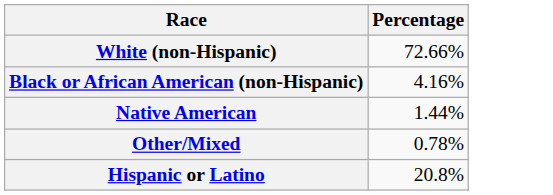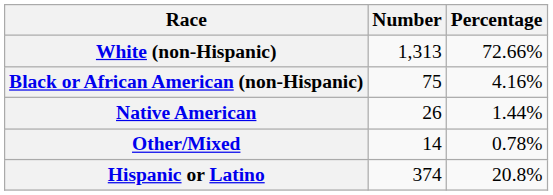 <table class="wikitable" style="text-align:right">
 <tr>
 <th scope="col">Race</th>
+<th scope="col">Number</th>
 <th scope="col">Percentage</th>
 </tr>
 <tr>
 <th scope="row"><a href='#'>White</a> (non-Hispanic)</th>
+<td>1,313</td>
 <td>72.66%</td>
 </tr>
 <tr>
 <th scope="row"><a href='#'>Black or African American</a> (non-Hispanic)</th>
+<td>75</td>
 <td>4.16%</td>
 </tr>
 <tr>
 <th scope="row"><a href='#'>Native American</a></th>
+<td>26</td>
 <td>1.44%</td>
 </tr>
 <tr>
 <th scope="row"><a href='#'>Other/Mixed</a></th>
+<td>14</td>
 <td>0.78%</td>
 </tr>
 <tr>
 <th scope="row"><a href='#'>Hispanic</a> or <a href='#'>Latino</a></th>
+<td>374</td>
 <td>20.8%</td>
 </tr>
 </table>
